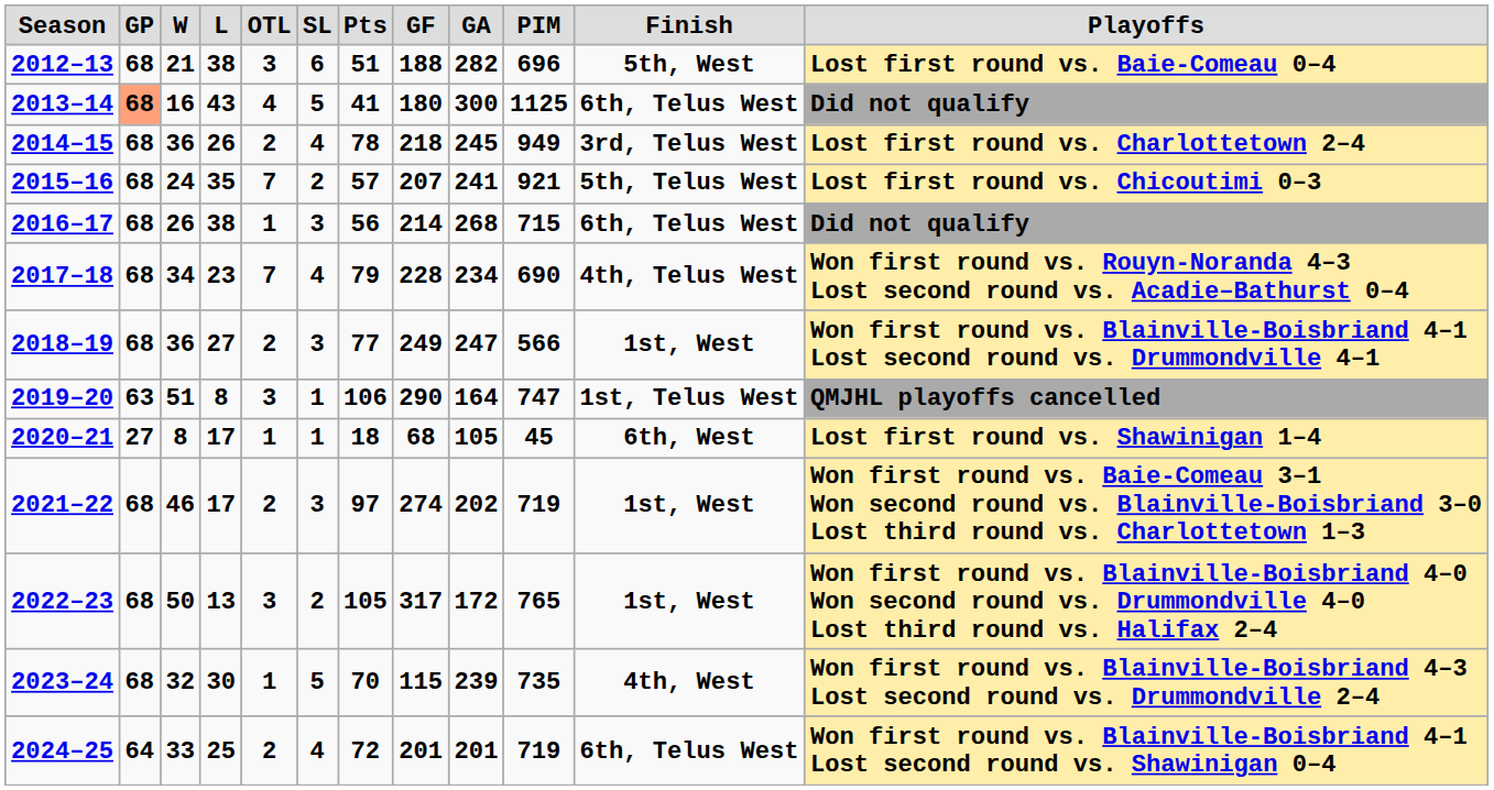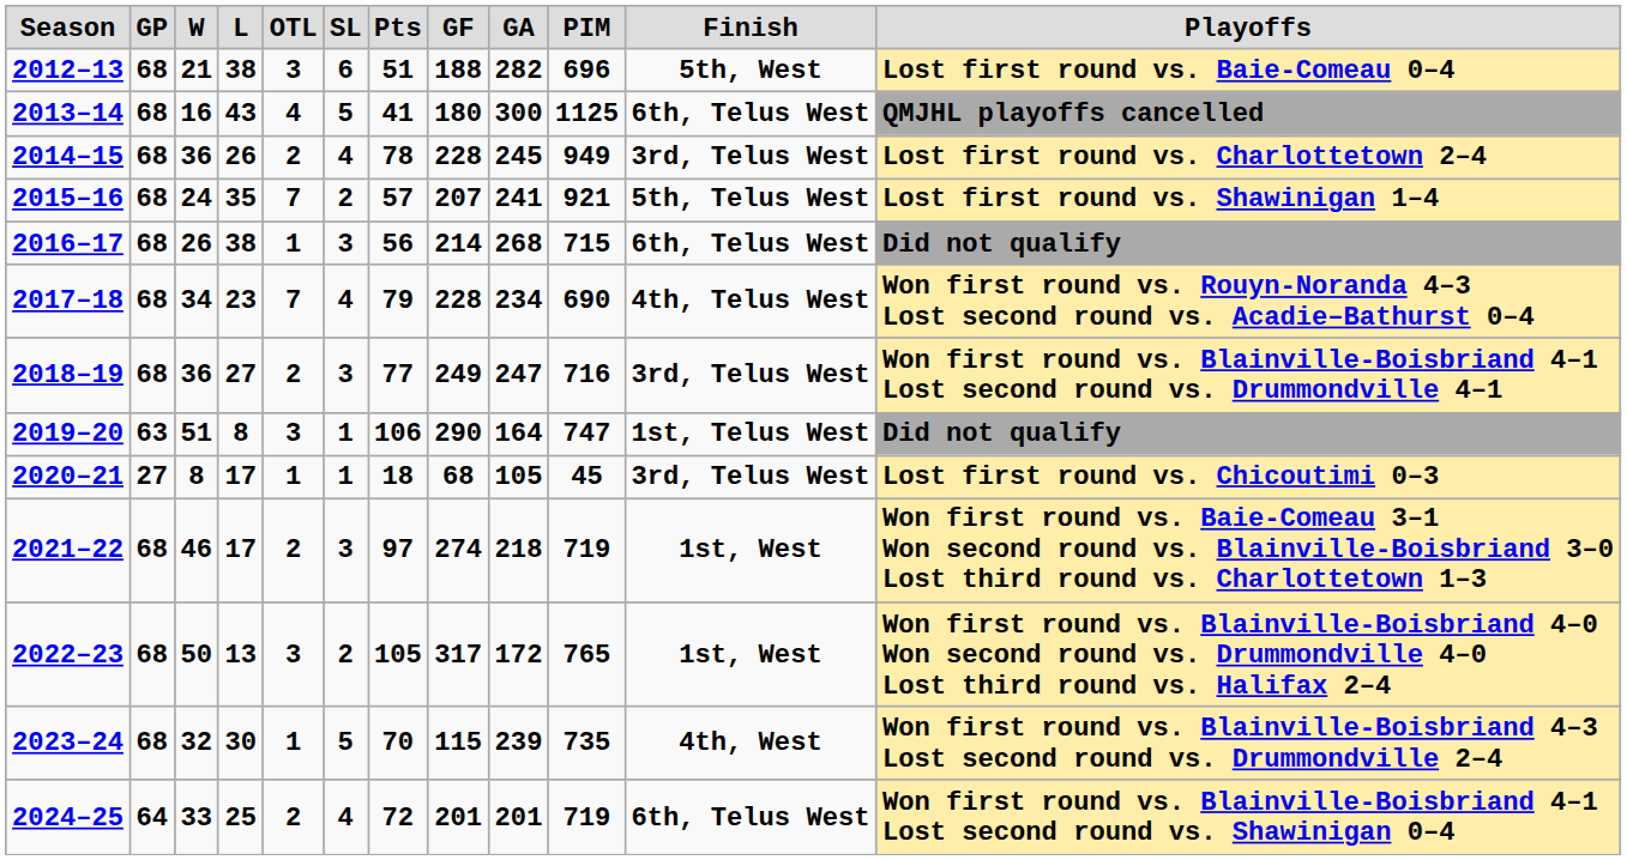 <table class="wikitable">
 <tr align="center" style="font-weight:bold; background-color:#dddddd;" |>
 <td>Season</td>
 <td>GP</td>
 <td>W</td>
 <td>L</td>
 <td>OTL</td>
 <td>SL</td>
 <td>Pts</td>
 <td>GF</td>
 <td>GA</td>
 <td>PIM</td>
 <td>Finish</td>
 <td>Playoffs</td>
 </tr>
 <tr align="center" style="font-weight:bold">
 <td><a href='#'>2012–13</a></td>
 <td>68</td>
 <td>21</td>
 <td>38</td>
 <td>3</td>
 <td>6</td>
 <td>51</td>
 <td>188</td>
 <td>282</td>
 <td>696</td>
 <td>5th, West</td>
 <td rowspan=1 style="background: #ffeeaa;" align="left">Lost first round vs. <a href='#'>Baie-Comeau</a> 0–4</td>
 </tr>
 <tr align="center" style="font-weight:bold">
 <td><a href='#'>2013–14</a></td>
-<td style="background: lightsalmon;">68</td>
+<td>68</td>
 <td>16</td>
 <td>43</td>
 <td>4</td>
 <td>5</td>
 <td>41</td>
 <td>180</td>
 <td>300</td>
 <td>1125</td>
 <td>6th, Telus West</td>
-<td rowspan=1 style="background: #aaaaaa;" align="left">Did not qualify</td>
+<td rowspan=1 style="background: #aaaaaa;" align="left">QMJHL playoffs cancelled</td>
 </tr>
 <tr align="center" style="font-weight:bold" |>
 <td><a href='#'>2014–15</a></td>
 <td>68</td>
 <td>36</td>
 <td>26</td>
 <td>2</td>
 <td>4</td>
 <td>78</td>
-<td>218</td>
+<td>228</td>
 <td>245</td>
 <td>949</td>
 <td>3rd, Telus West</td>
 <td rowspan=1 style="background: #ffeeaa;" align="left">Lost first round vs. <a href='#'>Charlottetown</a> 2–4</td>
 </tr>
 <tr align="center" style="font-weight:bold">
 <td><a href='#'>2015–16</a></td>
 <td>68</td>
 <td>24</td>
 <td>35</td>
 <td>7</td>
 <td>2</td>
 <td>57</td>
 <td>207</td>
 <td>241</td>
 <td>921</td>
 <td>5th, Telus West</td>
-<td rowspan="1" style="background: #ffeeaa;" align="left">Lost first round vs. <a href='#'>Chicoutimi</a> 0–3</td>
+<td rowspan=1 style="background: #ffeeaa;" align="left">Lost first round vs. <a href='#'>Shawinigan</a> 1–4</td>
 </tr>
 <tr align="center" style="font-weight:bold">
 <td><a href='#'>2016–17</a></td>
 <td>68</td>
 <td>26</td>
 <td>38</td>
 <td>1</td>
 <td>3</td>
 <td>56</td>
 <td>214</td>
 <td>268</td>
 <td>715</td>
 <td>6th, Telus West</td>
 <td rowspan=1 style="background: #aaaaaa;" align="left">Did not qualify</td>
 </tr>
 <tr align="center" style="font-weight:bold">
 <td><a href='#'>2017–18</a></td>
 <td>68</td>
 <td>34</td>
 <td>23</td>
 <td>7</td>
 <td>4</td>
 <td>79</td>
 <td>228</td>
 <td>234</td>
 <td>690</td>
 <td>4th, Telus West</td>
 <td rowspan=1 style="background: #ffeeaa;" align="left">Won first round vs. <a href='#'>Rouyn-Noranda</a> 4–3<br>Lost second round vs. <a href='#'>Acadie–Bathurst</a> 0–4</td>
 </tr>
 <tr align="center" style="font-weight:bold">
 <td><a href='#'>2018–19</a></td>
 <td>68</td>
 <td>36</td>
 <td>27</td>
 <td>2</td>
 <td>3</td>
 <td>77</td>
 <td>249</td>
 <td>247</td>
-<td>566</td>
-<td>1st, West</td>
+<td>716</td>
+<td>3rd, Telus West</td>
 <td rowspan=1 style="background: #ffeeaa;" align="left">Won first round vs. <a href='#'>Blainville-Boisbriand</a> 4–1<br>Lost second round vs. <a href='#'>Drummondville</a> 4–1</td>
 </tr>
 <tr align="center" style="font-weight:bold">
 <td><a href='#'>2019–20</a></td>
 <td>63</td>
 <td>51</td>
 <td>8</td>
 <td>3</td>
 <td>1</td>
 <td>106</td>
 <td>290</td>
 <td>164</td>
 <td>747</td>
 <td>1st, Telus West</td>
-<td rowspan=1 style="background: #aaaaaa;" align="left">QMJHL playoffs cancelled</td>
+<td rowspan=1 style="background: #aaaaaa;" align="left">Did not qualify</td>
 </tr>
 <tr align="center" style="font-weight:bold">
 <td><a href='#'>2020–21</a></td>
 <td>27</td>
 <td>8</td>
 <td>17</td>
 <td>1</td>
 <td>1</td>
 <td>18</td>
 <td>68</td>
 <td>105</td>
 <td>45</td>
-<td>6th, West</td>
-<td rowspan=1 style="background: #ffeeaa;" align="left">Lost first round vs. <a href='#'>Shawinigan</a> 1–4</td>
+<td>3rd, Telus West</td>
+<td rowspan="1" style="background: #ffeeaa;" align="left">Lost first round vs. <a href='#'>Chicoutimi</a> 0–3</td>
 </tr>
 <tr align="center" style="font-weight:bold">
 <td><a href='#'>2021–22</a></td>
 <td>68</td>
 <td>46</td>
 <td>17</td>
 <td>2</td>
 <td>3</td>
 <td>97</td>
 <td>274</td>
-<td>202</td>
+<td>218</td>
 <td>719</td>
 <td>1st, West</td>
 <td rowspan="1" style="background: #ffeeaa;" align="left">Won first round vs. <a href='#'>Baie-Comeau</a> 3–1<br>Won second round vs. <a href='#'>Blainville-Boisbriand</a> 3–0<br>Lost third round vs. <a href='#'>Charlottetown</a> 1–3</td>
 </tr>
 <tr align="center" style="font-weight:bold">
 <td><a href='#'>2022–23</a></td>
 <td>68</td>
 <td>50</td>
 <td>13</td>
 <td>3</td>
 <td>2</td>
 <td>105</td>
 <td>317</td>
 <td>172</td>
 <td>765</td>
 <td>1st, West</td>
 <td rowspan="1" style="background: #ffeeaa;" align="left">Won first round vs. <a href='#'>Blainville-Boisbriand</a> 4–0<br>Won second round vs. <a href='#'>Drummondville</a> 4–0<br>Lost third round vs. <a href='#'>Halifax</a> 2–4</td>
 </tr>
 <tr align="center" style="font-weight:bold">
 <td><a href='#'>2023–24</a></td>
 <td>68</td>
 <td>32</td>
 <td>30</td>
 <td>1</td>
 <td>5</td>
 <td>70</td>
 <td>115</td>
 <td>239</td>
 <td>735</td>
 <td>4th, West</td>
 <td rowspan="1" style="background: #ffeeaa;" align="left">Won first round vs. <a href='#'>Blainville-Boisbriand</a> 4–3<br>Lost second round vs. <a href='#'>Drummondville</a> 2–4</td>
 </tr>
 <tr align="center" style="font-weight:bold">
 <td><a href='#'>2024–25</a></td>
 <td>64</td>
 <td>33</td>
 <td>25</td>
 <td>2</td>
 <td>4</td>
 <td>72</td>
 <td>201</td>
 <td>201</td>
 <td>719</td>
 <td>6th, Telus West</td>
 <td rowspan="1" style="background: #ffeeaa;" align="left">Won first round vs. <a href='#'>Blainville-Boisbriand</a> 4–1<br>Lost second round vs. <a href='#'>Shawinigan</a> 0–4</td>
 </tr>
 </table>
